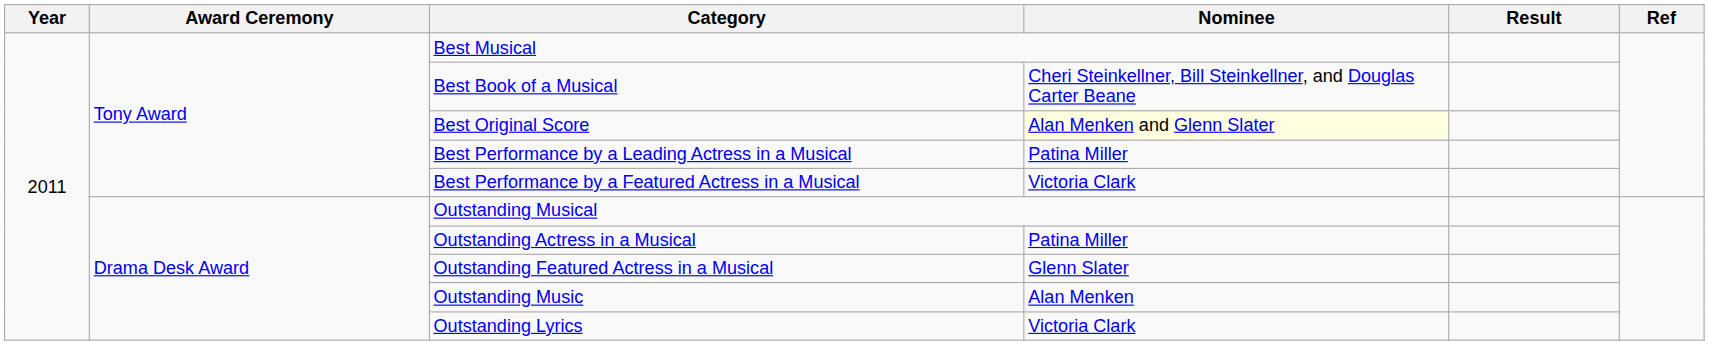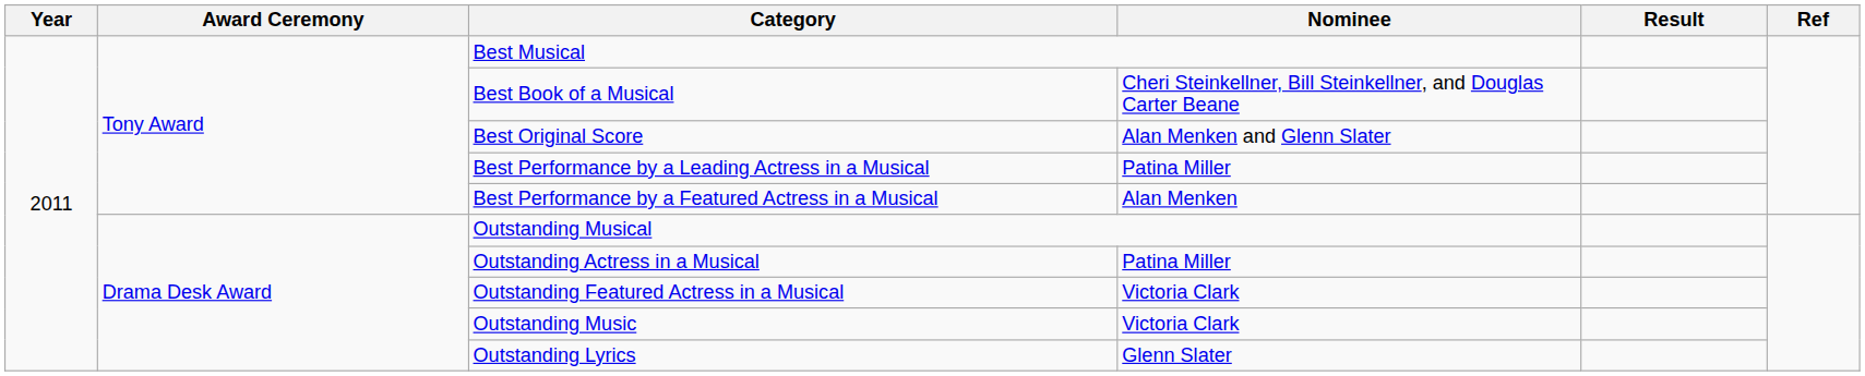 <table class="wikitable" width="95%">
 <tr>
 <th width="5%">Year</th>
 <th width="20%">Award Ceremony</th>
 <th width="35%">Category</th>
 <th width="25%">Nominee</th>
 <th width="10%">Result</th>
 <th width="5%">Ref</th>
 </tr>
 <tr>
 <td rowspan="10" align="center">2011</td>
 <td rowspan="5"><a href='#'>Tony Award</a></td>
 <td colspan="2"><a href='#'>Best Musical</a></td>
 <td></td>
 <td rowspan="5" align="center"></td>
 </tr>
 <tr>
 <td><a href='#'>Best Book of a Musical</a></td>
 <td><a href='#'>Cheri Steinkellner, Bill Steinkellner</a>, and <a href='#'>Douglas Carter Beane</a></td>
 <td></td>
 </tr>
 <tr>
 <td><a href='#'>Best Original Score</a></td>
-<td style="background: lightyellow;"><a href='#'>Alan Menken</a> and <a href='#'>Glenn Slater</a></td>
+<td><a href='#'>Alan Menken</a> and <a href='#'>Glenn Slater</a></td>
 <td></td>
 </tr>
 <tr>
 <td><a href='#'>Best Performance by a Leading Actress in a Musical</a></td>
 <td><a href='#'>Patina Miller</a></td>
 <td></td>
 </tr>
 <tr>
 <td><a href='#'>Best Performance by a Featured Actress in a Musical</a></td>
-<td><a href='#'>Victoria Clark</a></td>
+<td><a href='#'>Alan Menken</a></td>
 <td></td>
 </tr>
 <tr>
 <td rowspan="5"><a href='#'>Drama Desk Award</a></td>
 <td colspan="2"><a href='#'>Outstanding Musical</a></td>
 <td></td>
 <td rowspan="5" align="center"></td>
 </tr>
 <tr>
 <td><a href='#'>Outstanding Actress in a Musical</a></td>
 <td><a href='#'>Patina Miller</a></td>
 <td></td>
 </tr>
 <tr>
 <td><a href='#'>Outstanding Featured Actress in a Musical</a></td>
-<td><a href='#'>Glenn Slater</a></td>
+<td><a href='#'>Victoria Clark</a></td>
 <td></td>
 </tr>
 <tr>
 <td><a href='#'>Outstanding Music</a></td>
-<td><a href='#'>Alan Menken</a></td>
+<td><a href='#'>Victoria Clark</a></td>
 <td></td>
 </tr>
 <tr>
 <td><a href='#'>Outstanding Lyrics</a></td>
-<td><a href='#'>Victoria Clark</a></td>
+<td><a href='#'>Glenn Slater</a></td>
 <td></td>
 </tr>
 </table>
